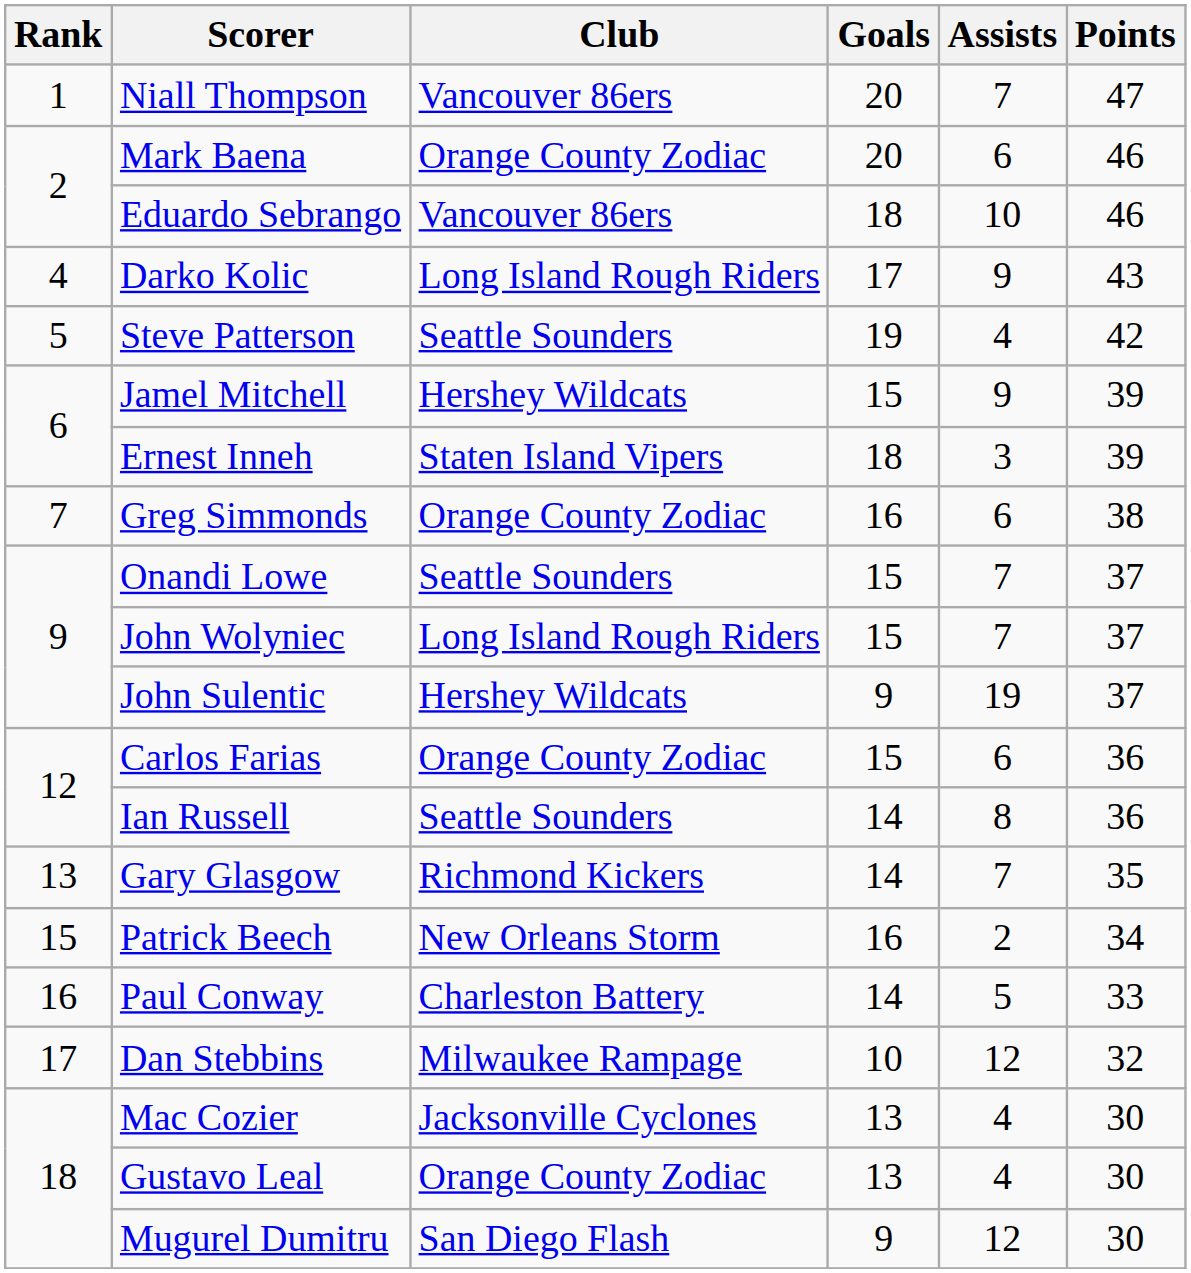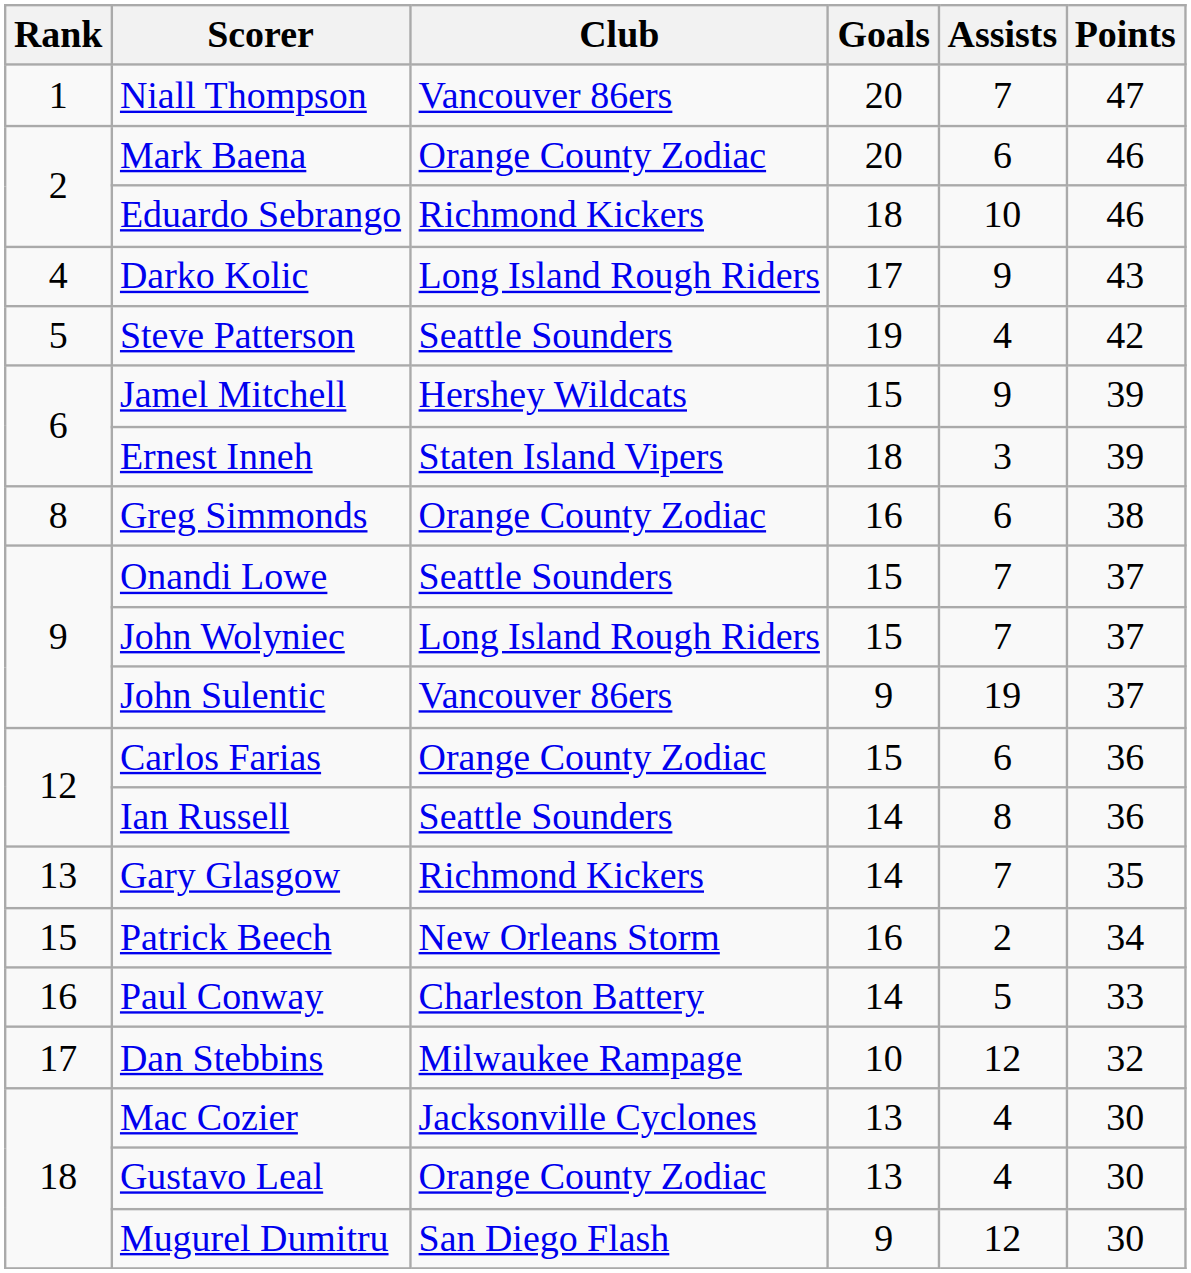 <table class="wikitable">
 <tr>
 <th>Rank</th>
 <th>Scorer</th>
 <th>Club</th>
 <th>Goals</th>
 <th>Assists</th>
 <th>Points</th>
 </tr>
 <tr>
 <td align=center>1</td>
 <td><a href='#'>Niall Thompson</a></td>
 <td><a href='#'>Vancouver 86ers</a></td>
 <td align=center>20</td>
 <td align=center>7</td>
 <td align=center>47</td>
 </tr>
 <tr>
 <td rowspan=2 align=center>2</td>
 <td><a href='#'>Mark Baena</a></td>
 <td><a href='#'>Orange County Zodiac</a></td>
 <td align=center>20</td>
 <td align=center>6</td>
 <td align=center>46</td>
 </tr>
 <tr>
 <td><a href='#'>Eduardo Sebrango</a></td>
-<td><a href='#'>Vancouver 86ers</a></td>
+<td><a href='#'>Richmond Kickers</a></td>
 <td align=center>18</td>
 <td align=center>10</td>
 <td align=center>46</td>
 </tr>
 <tr>
 <td align=center>4</td>
 <td><a href='#'>Darko Kolic</a></td>
 <td><a href='#'>Long Island Rough Riders</a></td>
 <td align=center>17</td>
 <td align=center>9</td>
 <td align=center>43</td>
 </tr>
 <tr>
 <td align=center>5</td>
 <td><a href='#'>Steve Patterson</a></td>
 <td><a href='#'>Seattle Sounders</a></td>
 <td align=center>19</td>
 <td align=center>4</td>
 <td align=center>42</td>
 </tr>
 <tr>
 <td rowspan=2 align=center>6</td>
 <td><a href='#'>Jamel Mitchell</a></td>
 <td><a href='#'>Hershey Wildcats</a></td>
 <td align=center>15</td>
 <td align=center>9</td>
 <td align=center>39</td>
 </tr>
 <tr>
 <td><a href='#'>Ernest Inneh</a></td>
 <td><a href='#'>Staten Island Vipers</a></td>
 <td align=center>18</td>
 <td align=center>3</td>
 <td align=center>39</td>
 </tr>
 <tr>
-<td align=center>7</td>
+<td align=center>8</td>
 <td><a href='#'>Greg Simmonds</a></td>
 <td><a href='#'>Orange County Zodiac</a></td>
 <td align=center>16</td>
 <td align=center>6</td>
 <td align=center>38</td>
 </tr>
 <tr>
 <td rowspan=3 align=center>9</td>
 <td><a href='#'>Onandi Lowe</a></td>
 <td><a href='#'>Seattle Sounders</a></td>
 <td align=center>15</td>
 <td align=center>7</td>
 <td align=center>37</td>
 </tr>
 <tr>
 <td><a href='#'>John Wolyniec</a></td>
 <td><a href='#'>Long Island Rough Riders</a></td>
 <td align=center>15</td>
 <td align=center>7</td>
 <td align=center>37</td>
 </tr>
 <tr>
 <td><a href='#'>John Sulentic</a></td>
-<td><a href='#'>Hershey Wildcats</a></td>
+<td><a href='#'>Vancouver 86ers</a></td>
 <td align=center>9</td>
 <td align=center>19</td>
 <td align=center>37</td>
 </tr>
 <tr>
 <td rowspan=2 align=center>12</td>
 <td><a href='#'>Carlos Farias</a></td>
 <td><a href='#'>Orange County Zodiac</a></td>
 <td align=center>15</td>
 <td align=center>6</td>
 <td align=center>36</td>
 </tr>
 <tr>
 <td><a href='#'>Ian Russell</a></td>
 <td><a href='#'>Seattle Sounders</a></td>
 <td align=center>14</td>
 <td align=center>8</td>
 <td align=center>36</td>
 </tr>
 <tr>
 <td align=center>13</td>
 <td><a href='#'>Gary Glasgow</a></td>
 <td><a href='#'>Richmond Kickers</a></td>
 <td align=center>14</td>
 <td align=center>7</td>
 <td align=center>35</td>
 </tr>
 <tr>
 <td align=center>15</td>
 <td><a href='#'>Patrick Beech</a></td>
 <td><a href='#'>New Orleans Storm</a></td>
 <td align=center>16</td>
 <td align=center>2</td>
 <td align=center>34</td>
 </tr>
 <tr>
 <td align=center>16</td>
 <td><a href='#'>Paul Conway</a></td>
 <td><a href='#'>Charleston Battery</a></td>
 <td align=center>14</td>
 <td align=center>5</td>
 <td align=center>33</td>
 </tr>
 <tr>
 <td align=center>17</td>
 <td><a href='#'>Dan Stebbins</a></td>
 <td><a href='#'>Milwaukee Rampage</a></td>
 <td align=center>10</td>
 <td align=center>12</td>
 <td align=center>32</td>
 </tr>
 <tr>
 <td rowspan=3 align=center>18</td>
 <td><a href='#'>Mac Cozier</a></td>
 <td><a href='#'>Jacksonville Cyclones</a></td>
 <td align=center>13</td>
 <td align=center>4</td>
 <td align=center>30</td>
 </tr>
 <tr>
 <td><a href='#'>Gustavo Leal</a></td>
 <td><a href='#'>Orange County Zodiac</a></td>
 <td align=center>13</td>
 <td align=center>4</td>
 <td align=center>30</td>
 </tr>
 <tr>
 <td><a href='#'>Mugurel Dumitru</a></td>
 <td><a href='#'>San Diego Flash</a></td>
 <td align=center>9</td>
 <td align=center>12</td>
 <td align=center>30</td>
 </tr>
 </table>
